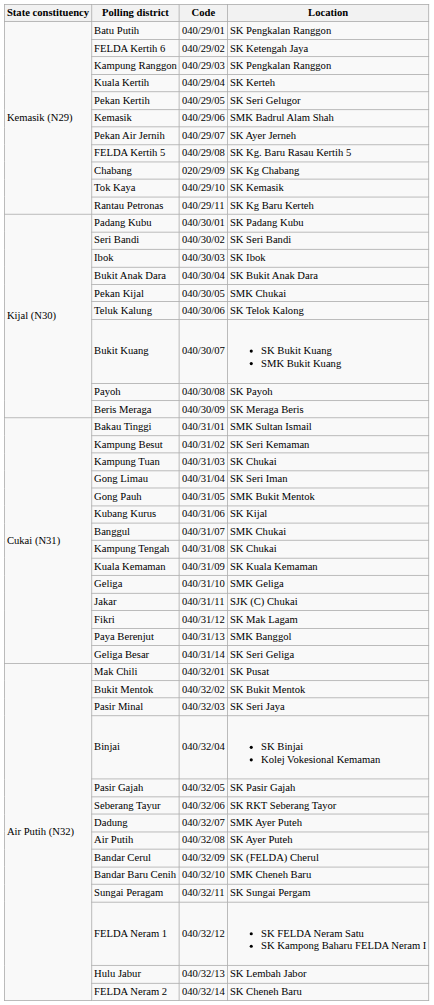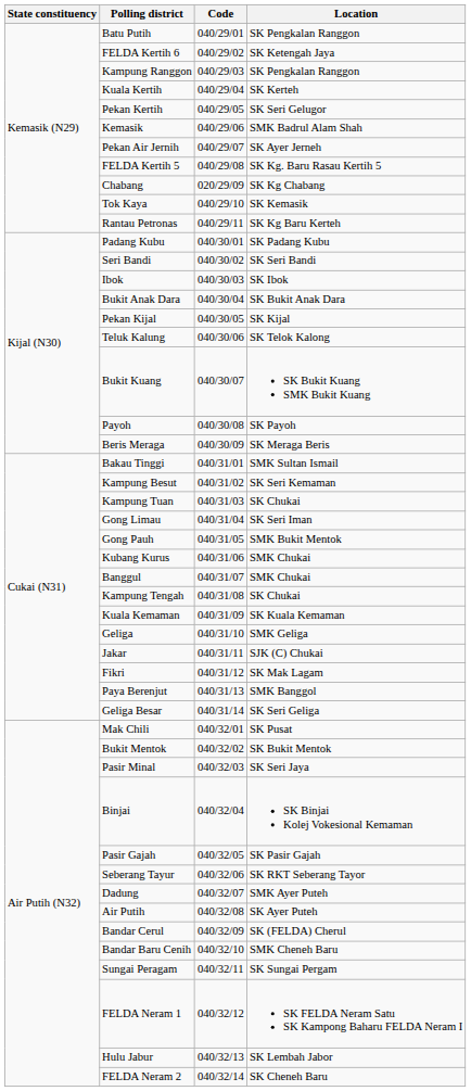 <table class="wikitable sortable mw-collapsible" style="white-space:nowrap;font-size:85%">
 <tr>
 <th>State constituency</th>
 <th>Polling district</th>
 <th>Code</th>
 <th>Location</th>
 </tr>
 <tr>
 <td rowspan="11">Kemasik (N29)</td>
 <td>Batu Putih</td>
 <td>040/29/01</td>
 <td>SK Pengkalan Ranggon</td>
 </tr>
 <tr>
 <td>FELDA Kertih 6</td>
 <td>040/29/02</td>
 <td>SK Ketengah Jaya</td>
 </tr>
 <tr>
 <td>Kampung Ranggon</td>
 <td>040/29/03</td>
 <td>SK Pengkalan Ranggon</td>
 </tr>
 <tr>
 <td>Kuala Kertih</td>
 <td>040/29/04</td>
 <td>SK Kerteh</td>
 </tr>
 <tr>
 <td>Pekan Kertih</td>
 <td>040/29/05</td>
 <td>SK Seri Gelugor</td>
 </tr>
 <tr>
 <td>Kemasik</td>
 <td>040/29/06</td>
 <td>SMK Badrul Alam Shah</td>
 </tr>
 <tr>
 <td>Pekan Air Jernih</td>
 <td>040/29/07</td>
 <td>SK Ayer Jerneh</td>
 </tr>
 <tr>
 <td>FELDA Kertih 5</td>
 <td>040/29/08</td>
 <td>SK Kg. Baru Rasau Kertih 5</td>
 </tr>
 <tr>
 <td>Chabang</td>
 <td>020/29/09</td>
 <td>SK Kg Chabang</td>
 </tr>
 <tr>
 <td>Tok Kaya</td>
 <td>040/29/10</td>
 <td>SK Kemasik</td>
 </tr>
 <tr>
 <td>Rantau Petronas</td>
 <td>040/29/11</td>
 <td>SK Kg Baru Kerteh</td>
 </tr>
 <tr>
 <td rowspan="9">Kijal (N30)</td>
 <td>Padang Kubu</td>
 <td>040/30/01</td>
 <td>SK Padang Kubu</td>
 </tr>
 <tr>
 <td>Seri Bandi</td>
 <td>040/30/02</td>
 <td>SK Seri Bandi</td>
 </tr>
 <tr>
 <td>Ibok</td>
 <td>040/30/03</td>
 <td>SK Ibok</td>
 </tr>
 <tr>
 <td>Bukit Anak Dara</td>
 <td>040/30/04</td>
 <td>SK Bukit Anak Dara</td>
 </tr>
 <tr>
 <td>Pekan Kijal</td>
 <td>040/30/05</td>
-<td>SMK Chukai</td>
+<td>SK Kijal</td>
 </tr>
 <tr>
 <td>Teluk Kalung</td>
 <td>040/30/06</td>
 <td>SK Telok Kalong</td>
 </tr>
 <tr>
 <td>Bukit Kuang</td>
 <td>040/30/07</td>
 <td><br><ul><li>SK Bukit Kuang</li><li>SMK Bukit Kuang</li></ul></td>
 </tr>
 <tr>
 <td>Payoh</td>
 <td>040/30/08</td>
 <td>SK Payoh</td>
 </tr>
 <tr>
 <td>Beris Meraga</td>
 <td>040/30/09</td>
 <td>SK Meraga Beris</td>
 </tr>
 <tr>
 <td rowspan="14">Cukai (N31)</td>
 <td>Bakau Tinggi</td>
 <td>040/31/01</td>
 <td>SMK Sultan Ismail</td>
 </tr>
 <tr>
 <td>Kampung Besut</td>
 <td>040/31/02</td>
 <td>SK Seri Kemaman</td>
 </tr>
 <tr>
 <td>Kampung Tuan</td>
 <td>040/31/03</td>
 <td>SK Chukai</td>
 </tr>
 <tr>
 <td>Gong Limau</td>
 <td>040/31/04</td>
 <td>SK Seri Iman</td>
 </tr>
 <tr>
 <td>Gong Pauh</td>
 <td>040/31/05</td>
 <td>SMK Bukit Mentok</td>
 </tr>
 <tr>
 <td>Kubang Kurus</td>
 <td>040/31/06</td>
-<td>SK Kijal</td>
+<td>SMK Chukai</td>
 </tr>
 <tr>
 <td>Banggul</td>
 <td>040/31/07</td>
 <td>SMK Chukai</td>
 </tr>
 <tr>
 <td>Kampung Tengah</td>
 <td>040/31/08</td>
 <td>SK Chukai</td>
 </tr>
 <tr>
 <td>Kuala Kemaman</td>
 <td>040/31/09</td>
 <td>SK Kuala Kemaman</td>
 </tr>
 <tr>
 <td>Geliga</td>
 <td>040/31/10</td>
 <td>SMK Geliga</td>
 </tr>
 <tr>
 <td>Jakar</td>
 <td>040/31/11</td>
 <td>SJK (C) Chukai</td>
 </tr>
 <tr>
 <td>Fikri</td>
 <td>040/31/12</td>
 <td>SK Mak Lagam</td>
 </tr>
 <tr>
 <td>Paya Berenjut</td>
 <td>040/31/13</td>
 <td>SMK Banggol</td>
 </tr>
 <tr>
 <td>Geliga Besar</td>
 <td>040/31/14</td>
 <td>SK Seri Geliga</td>
 </tr>
 <tr>
 <td rowspan="14">Air Putih (N32)</td>
 <td>Mak Chili</td>
 <td>040/32/01</td>
 <td>SK Pusat</td>
 </tr>
 <tr>
 <td>Bukit Mentok</td>
 <td>040/32/02</td>
 <td>SK Bukit Mentok</td>
 </tr>
 <tr>
 <td>Pasir Minal</td>
 <td>040/32/03</td>
 <td>SK Seri Jaya</td>
 </tr>
 <tr>
 <td>Binjai</td>
 <td>040/32/04</td>
 <td><br><ul><li>SK Binjai</li><li>Kolej Vokesional Kemaman</li></ul></td>
 </tr>
 <tr>
 <td>Pasir Gajah</td>
 <td>040/32/05</td>
 <td>SK Pasir Gajah</td>
 </tr>
 <tr>
 <td>Seberang Tayur</td>
 <td>040/32/06</td>
 <td>SK RKT Seberang Tayor</td>
 </tr>
 <tr>
 <td>Dadung</td>
 <td>040/32/07</td>
 <td>SMK Ayer Puteh</td>
 </tr>
 <tr>
 <td>Air Putih</td>
 <td>040/32/08</td>
 <td>SK Ayer Puteh</td>
 </tr>
 <tr>
 <td>Bandar Cerul</td>
 <td>040/32/09</td>
 <td>SK (FELDA) Cherul</td>
 </tr>
 <tr>
 <td>Bandar Baru Cenih</td>
 <td>040/32/10</td>
 <td>SMK Cheneh Baru</td>
 </tr>
 <tr>
 <td>Sungai Peragam</td>
 <td>040/32/11</td>
 <td>SK Sungai Pergam</td>
 </tr>
 <tr>
 <td>FELDA Neram 1</td>
 <td>040/32/12</td>
 <td><br><ul><li>SK FELDA Neram Satu</li><li>SK Kampong Baharu FELDA Neram I</li></ul></td>
 </tr>
 <tr>
 <td>Hulu Jabur</td>
 <td>040/32/13</td>
 <td>SK Lembah Jabor</td>
 </tr>
 <tr>
 <td>FELDA Neram 2</td>
 <td>040/32/14</td>
 <td>SK Cheneh Baru</td>
 </tr>
 </table>
